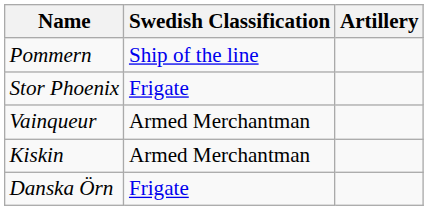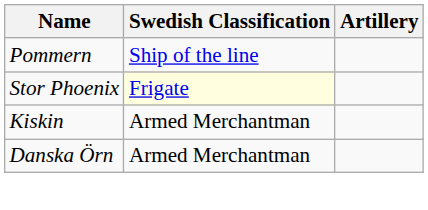 <table class="wikitable">
 <tr>
 <th>Name</th>
 <th>Swedish Classification</th>
 <th>Artillery</th>
 </tr>
 <tr>
 <td><em>Pommern</em></td>
 <td><a href='#'>Ship of the line</a></td>
 <td></td>
 </tr>
 <tr>
 <td><em>Stor Phoenix</em></td>
-<td><a href='#'>Frigate</a></td>
-<td></td>
-</tr>
-<tr>
-<td><em>Vainqueur</em></td>
-<td>Armed Merchantman</td>
+<td style="background: lightyellow;"><a href='#'>Frigate</a></td>
 <td></td>
 </tr>
 <tr>
 <td><em>Kiskin</em></td>
 <td>Armed Merchantman</td>
 <td></td>
 </tr>
 <tr>
 <td><em>Danska Örn</em></td>
-<td><a href='#'>Frigate</a></td>
+<td>Armed Merchantman</td>
 <td></td>
 </tr>
 </table>
